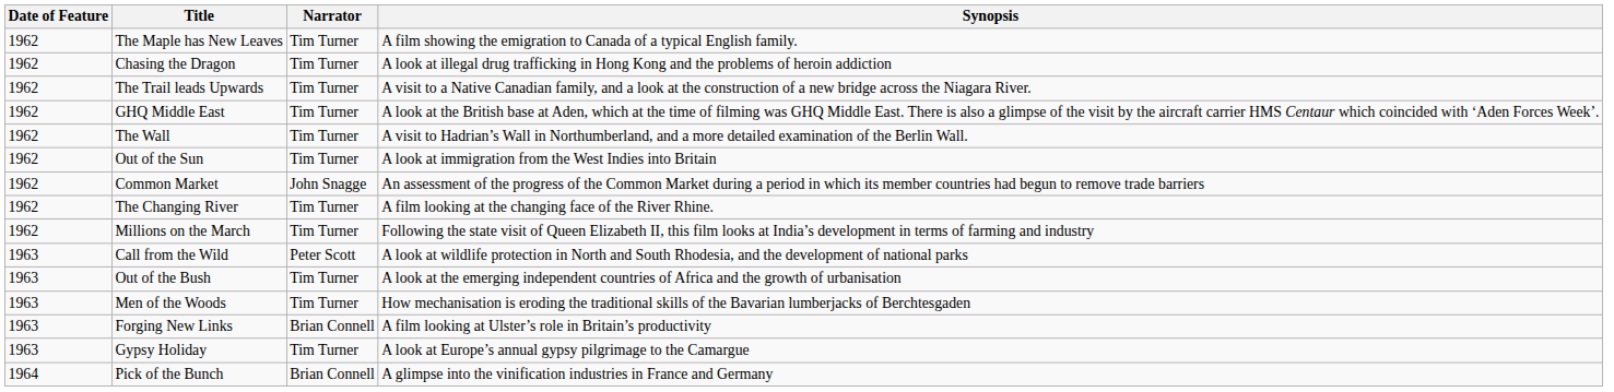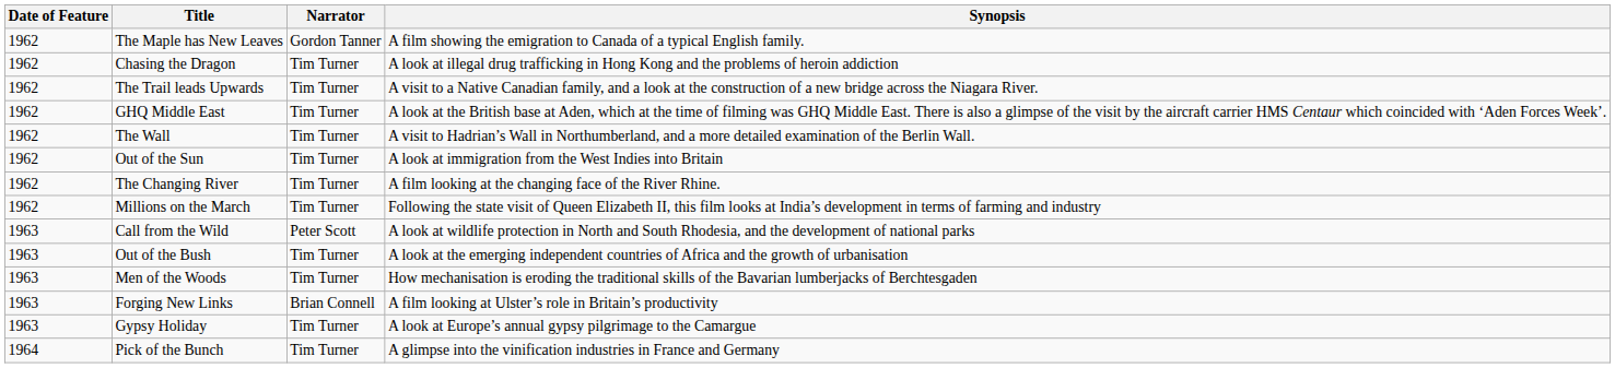 <table class="wikitable">
 <tr>
 <th>Date of Feature</th>
 <th>Title</th>
 <th>Narrator</th>
 <th>Synopsis</th>
 </tr>
 <tr>
 <td>1962</td>
 <td>The Maple has New Leaves</td>
-<td>Tim Turner</td>
+<td>Gordon Tanner</td>
 <td>A film showing the emigration to Canada of a typical English family.</td>
 </tr>
 <tr>
 <td>1962</td>
 <td>Chasing the Dragon</td>
 <td>Tim Turner</td>
 <td>A look at illegal drug trafficking in Hong Kong and the problems of heroin addiction</td>
 </tr>
 <tr>
 <td>1962</td>
 <td>The Trail leads Upwards</td>
 <td>Tim Turner</td>
 <td>A visit to a Native Canadian family, and a look at the construction of a new bridge across the Niagara River.</td>
 </tr>
 <tr>
 <td>1962</td>
 <td>GHQ Middle East</td>
 <td>Tim Turner</td>
 <td>A look at the British base at Aden, which at the time of filming was GHQ Middle East. There is also a glimpse of the visit by the aircraft carrier HMS <em>Centaur</em> which coincided with ‘Aden Forces Week’.</td>
 </tr>
 <tr>
 <td>1962</td>
 <td>The Wall</td>
 <td>Tim Turner</td>
 <td>A visit to Hadrian’s Wall in Northumberland, and a more detailed examination of the Berlin Wall.</td>
 </tr>
 <tr>
 <td>1962</td>
 <td>Out of the Sun</td>
 <td>Tim Turner</td>
 <td>A look at immigration from the West Indies into Britain</td>
-</tr>
-<tr>
-<td>1962</td>
-<td>Common Market</td>
-<td>John Snagge</td>
-<td>An assessment of the progress of the Common Market during a period in which its member countries had begun to remove trade barriers</td>
 </tr>
 <tr>
 <td>1962</td>
 <td>The Changing River</td>
 <td>Tim Turner</td>
 <td>A film looking at the changing face of the River Rhine.</td>
 </tr>
 <tr>
 <td>1962</td>
 <td>Millions on the March</td>
 <td>Tim Turner</td>
 <td>Following the state visit of Queen Elizabeth II, this film looks at India’s development in terms of farming and industry</td>
 </tr>
 <tr>
 <td>1963</td>
 <td>Call from the Wild</td>
 <td>Peter Scott</td>
 <td>A look at wildlife protection in North and South Rhodesia, and the development of national parks</td>
 </tr>
 <tr>
 <td>1963</td>
 <td>Out of the Bush</td>
 <td>Tim Turner</td>
 <td>A look at the emerging independent countries of Africa and the growth of urbanisation</td>
 </tr>
 <tr>
 <td>1963</td>
 <td>Men of the Woods</td>
 <td>Tim Turner</td>
 <td>How mechanisation is eroding the traditional skills of the Bavarian lumberjacks of Berchtesgaden</td>
 </tr>
 <tr>
 <td>1963</td>
 <td>Forging New Links</td>
 <td>Brian Connell</td>
 <td>A film looking at Ulster’s role in Britain’s productivity</td>
 </tr>
 <tr>
 <td>1963</td>
 <td>Gypsy Holiday</td>
 <td>Tim Turner</td>
 <td>A look at Europe’s annual gypsy pilgrimage to the Camargue</td>
 </tr>
 <tr>
 <td>1964</td>
 <td>Pick of the Bunch</td>
-<td>Brian Connell</td>
+<td>Tim Turner</td>
 <td>A glimpse into the vinification industries in France and Germany</td>
 </tr>
 </table>
